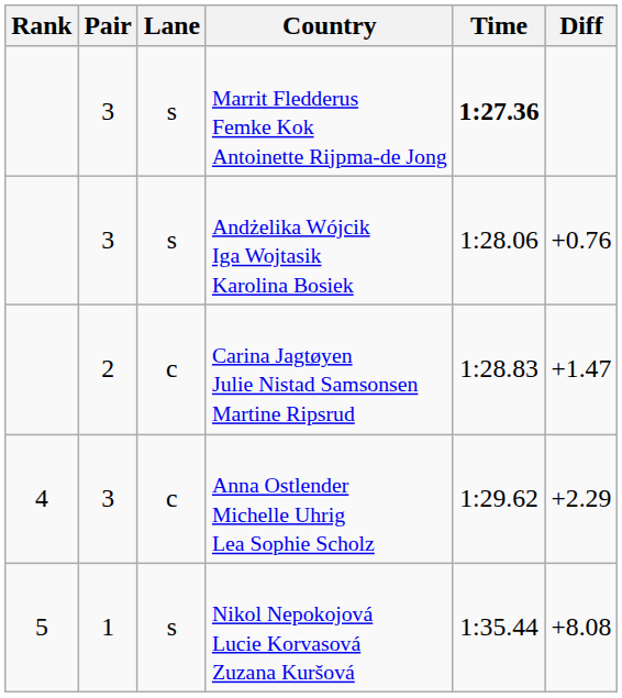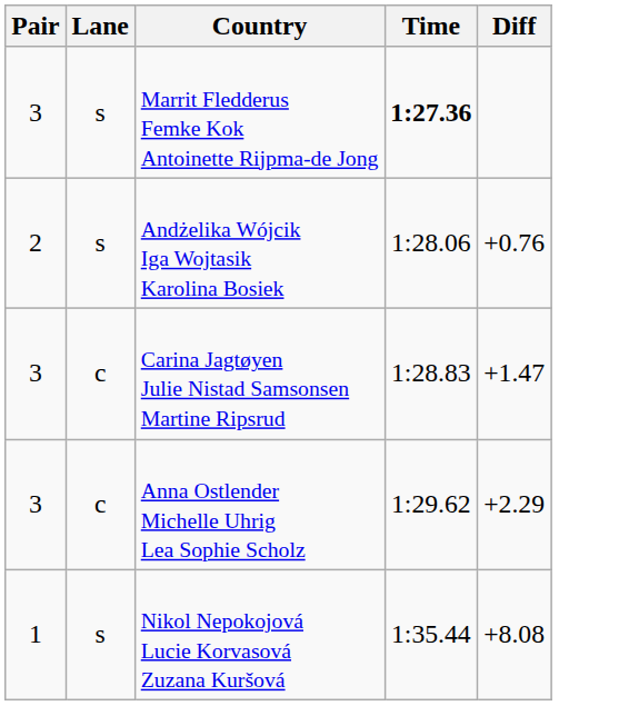 <table class="wikitable sortable" style="text-align:center">
 <tr>
-<th>Rank</th>
 <th>Pair</th>
 <th>Lane</th>
 <th>Country</th>
 <th>Time</th>
 <th>Diff</th>
 </tr>
 <tr>
-<td></td>
 <td>3</td>
 <td>s</td>
 <td align=left><br><small><a href='#'>Marrit Fledderus</a><br><a href='#'>Femke Kok</a><br><a href='#'>Antoinette Rijpma-de Jong</a></small></td>
 <td><strong>1:27.36</strong></td>
 <td></td>
 </tr>
 <tr>
-<td></td>
-<td>3</td>
+<td>2</td>
 <td>s</td>
 <td align=left><br><small><a href='#'>Andżelika Wójcik</a><br><a href='#'>Iga Wojtasik</a><br><a href='#'>Karolina Bosiek</a></small></td>
 <td>1:28.06</td>
 <td>+0.76</td>
 </tr>
 <tr>
-<td></td>
-<td>2</td>
+<td>3</td>
 <td>c</td>
 <td align=left><br><small><a href='#'>Carina Jagtøyen</a><br><a href='#'>Julie Nistad Samsonsen</a><br><a href='#'>Martine Ripsrud</a></small></td>
 <td>1:28.83</td>
 <td>+1.47</td>
 </tr>
 <tr>
-<td>4</td>
 <td>3</td>
 <td>c</td>
 <td align=left><br><small><a href='#'>Anna Ostlender</a><br><a href='#'>Michelle Uhrig</a><br><a href='#'>Lea Sophie Scholz</a></small></td>
 <td>1:29.62</td>
 <td>+2.29</td>
 </tr>
 <tr>
-<td>5</td>
 <td>1</td>
 <td>s</td>
 <td align=left><br><small><a href='#'>Nikol Nepokojová</a><br><a href='#'>Lucie Korvasová</a><br><a href='#'>Zuzana Kuršová</a></small></td>
 <td>1:35.44</td>
 <td>+8.08</td>
 </tr>
 </table>
